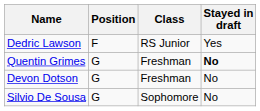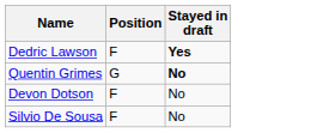 <table class="wikitable">
 <tr>
 <th>Name</th>
 <th>Position</th>
-<th>Class</th>
 <th>Stayed in<br>draft</th>
 </tr>
 <tr>
 <td><a href='#'>Dedric Lawson</a></td>
 <td>F</td>
-<td>RS Junior</td>
-<td>Yes</td>
+<td><strong>Yes</strong></td>
 </tr>
 <tr>
 <td><a href='#'>Quentin Grimes</a></td>
 <td>G</td>
-<td>Freshman</td>
 <td><strong>No</strong></td>
 </tr>
 <tr>
 <td><a href='#'>Devon Dotson</a></td>
-<td>G</td>
-<td>Freshman</td>
+<td>F</td>
 <td>No</td>
 </tr>
 <tr>
 <td><a href='#'>Silvio De Sousa</a></td>
-<td>G</td>
-<td>Sophomore</td>
+<td>F</td>
 <td>No</td>
 </tr>
 </table>
